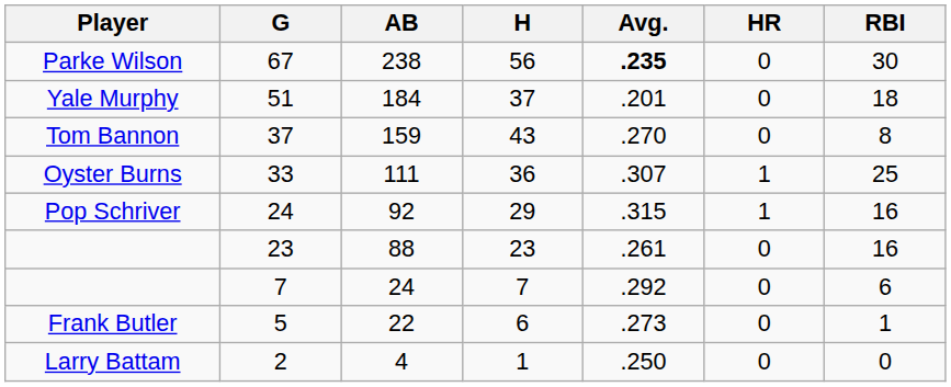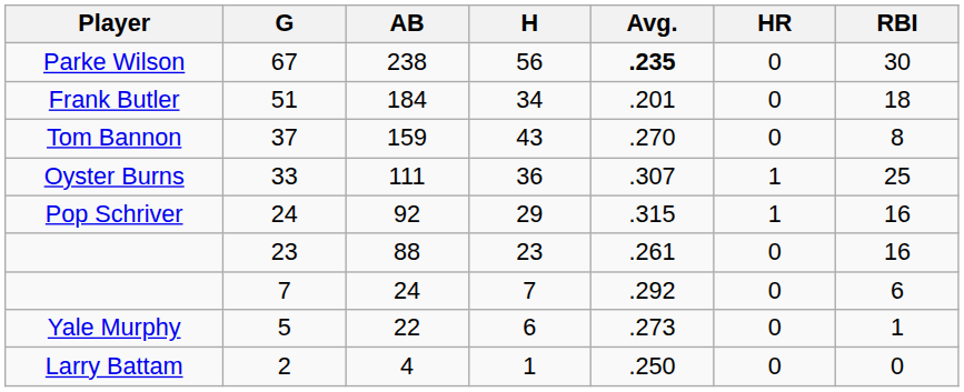 <table class="wikitable sortable">
 <tr>
 <th bgcolor="#DDDDFF" width="16%">Player</th>
 <th bgcolor="#DDDDFF" width="9%">G</th>
 <th bgcolor="#DDDDFF" width="9%">AB</th>
 <th bgcolor="#DDDDFF" width="9%">H</th>
 <th bgcolor="#DDDDFF" width="9%">Avg.</th>
 <th bgcolor="#DDDDFF" width="9%">HR</th>
 <th bgcolor="#DDDDFF" width="9%">RBI</th>
 </tr>
 <tr align="center">
 <td><a href='#'>Parke Wilson</a></td>
 <td>67</td>
 <td>238</td>
 <td>56</td>
 <td><strong>.235</strong></td>
 <td>0</td>
 <td>30</td>
 </tr>
 <tr align=center>
-<td><a href='#'>Yale Murphy</a></td>
+<td><a href='#'>Frank Butler</a></td>
 <td>51</td>
 <td>184</td>
-<td>37</td>
+<td>34</td>
 <td>.201</td>
 <td>0</td>
 <td>18</td>
 </tr>
 <tr align=center>
 <td><a href='#'>Tom Bannon</a></td>
 <td>37</td>
 <td>159</td>
 <td>43</td>
 <td>.270</td>
 <td>0</td>
 <td>8</td>
 </tr>
 <tr align=center>
 <td><a href='#'>Oyster Burns</a></td>
 <td>33</td>
 <td>111</td>
 <td>36</td>
 <td>.307</td>
 <td>1</td>
 <td>25</td>
 </tr>
 <tr align=center>
 <td><a href='#'>Pop Schriver</a></td>
 <td>24</td>
 <td>92</td>
 <td>29</td>
 <td>.315</td>
 <td>1</td>
 <td>16</td>
 </tr>
 <tr align=center>
 <td></td>
 <td>23</td>
 <td>88</td>
 <td>23</td>
 <td>.261</td>
 <td>0</td>
 <td>16</td>
 </tr>
 <tr align="center">
 <td></td>
 <td>7</td>
 <td>24</td>
 <td>7</td>
 <td>.292</td>
 <td>0</td>
 <td>6</td>
 </tr>
 <tr align="center">
-<td><a href='#'>Frank Butler</a></td>
+<td><a href='#'>Yale Murphy</a></td>
 <td>5</td>
 <td>22</td>
 <td>6</td>
 <td>.273</td>
 <td>0</td>
 <td>1</td>
 </tr>
 <tr align=center>
 <td><a href='#'>Larry Battam</a></td>
 <td>2</td>
 <td>4</td>
 <td>1</td>
 <td>.250</td>
 <td>0</td>
 <td>0</td>
 </tr>
 </table>
